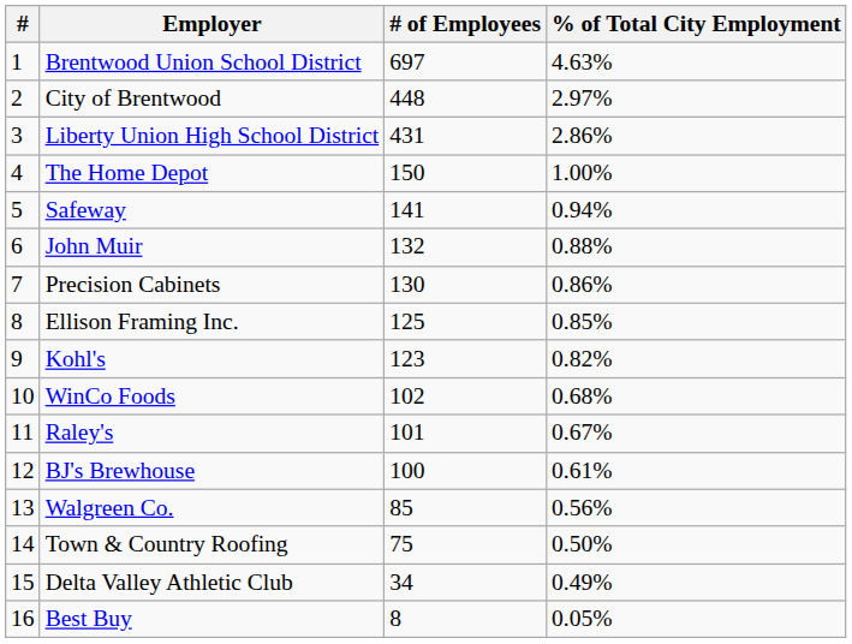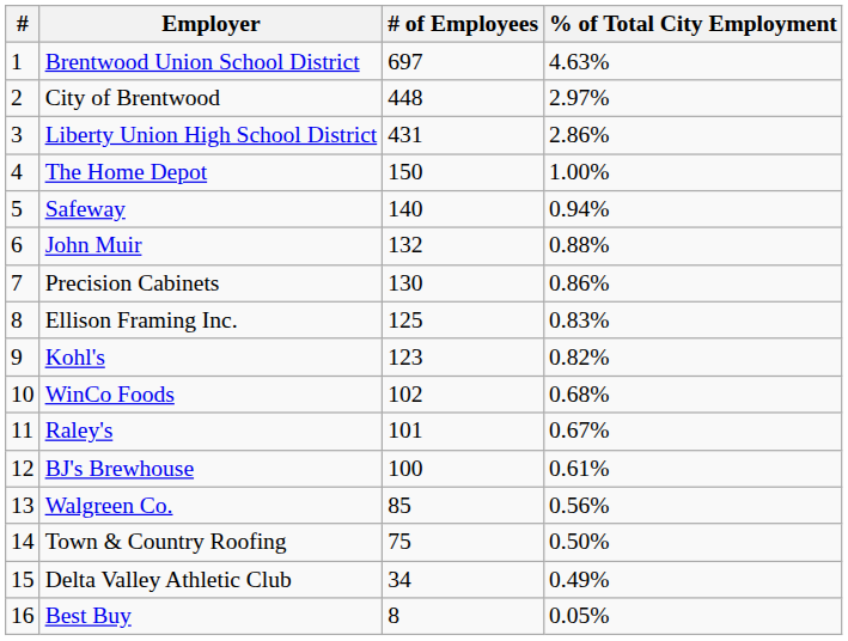 <table class="wikitable">
 <tr>
 <th>#</th>
 <th>Employer</th>
 <th># of Employees</th>
 <th>% of Total City Employment</th>
 </tr>
 <tr>
 <td>1</td>
 <td><a href='#'>Brentwood Union School District</a></td>
 <td>697</td>
 <td>4.63%</td>
 </tr>
 <tr>
 <td>2</td>
 <td>City of Brentwood</td>
 <td>448</td>
 <td>2.97%</td>
 </tr>
 <tr>
 <td>3</td>
 <td><a href='#'>Liberty Union High School District</a></td>
 <td>431</td>
 <td>2.86%</td>
 </tr>
 <tr>
 <td>4</td>
 <td><a href='#'>The Home Depot</a></td>
 <td>150</td>
 <td>1.00%</td>
 </tr>
 <tr>
 <td>5</td>
 <td><a href='#'>Safeway</a></td>
-<td>141</td>
+<td>140</td>
 <td>0.94%</td>
 </tr>
 <tr>
 <td>6</td>
 <td><a href='#'>John Muir</a></td>
 <td>132</td>
 <td>0.88%</td>
 </tr>
 <tr>
 <td>7</td>
 <td>Precision Cabinets</td>
 <td>130</td>
 <td>0.86%</td>
 </tr>
 <tr>
 <td>8</td>
 <td>Ellison Framing Inc.</td>
 <td>125</td>
-<td>0.85%</td>
+<td>0.83%</td>
 </tr>
 <tr>
 <td>9</td>
 <td><a href='#'>Kohl's</a></td>
 <td>123</td>
 <td>0.82%</td>
 </tr>
 <tr>
 <td>10</td>
 <td><a href='#'>WinCo Foods</a></td>
 <td>102</td>
 <td>0.68%</td>
 </tr>
 <tr>
 <td>11</td>
 <td><a href='#'>Raley's</a></td>
 <td>101</td>
 <td>0.67%</td>
 </tr>
 <tr>
 <td>12</td>
 <td><a href='#'>BJ's Brewhouse</a></td>
 <td>100</td>
 <td>0.61%</td>
 </tr>
 <tr>
 <td>13</td>
 <td><a href='#'>Walgreen Co.</a></td>
 <td>85</td>
 <td>0.56%</td>
 </tr>
 <tr>
 <td>14</td>
 <td>Town & Country Roofing</td>
 <td>75</td>
 <td>0.50%</td>
 </tr>
 <tr>
 <td>15</td>
 <td>Delta Valley Athletic Club</td>
 <td>34</td>
 <td>0.49%</td>
 </tr>
 <tr>
 <td>16</td>
 <td><a href='#'>Best Buy</a></td>
 <td>8</td>
 <td>0.05%</td>
 </tr>
 </table>
